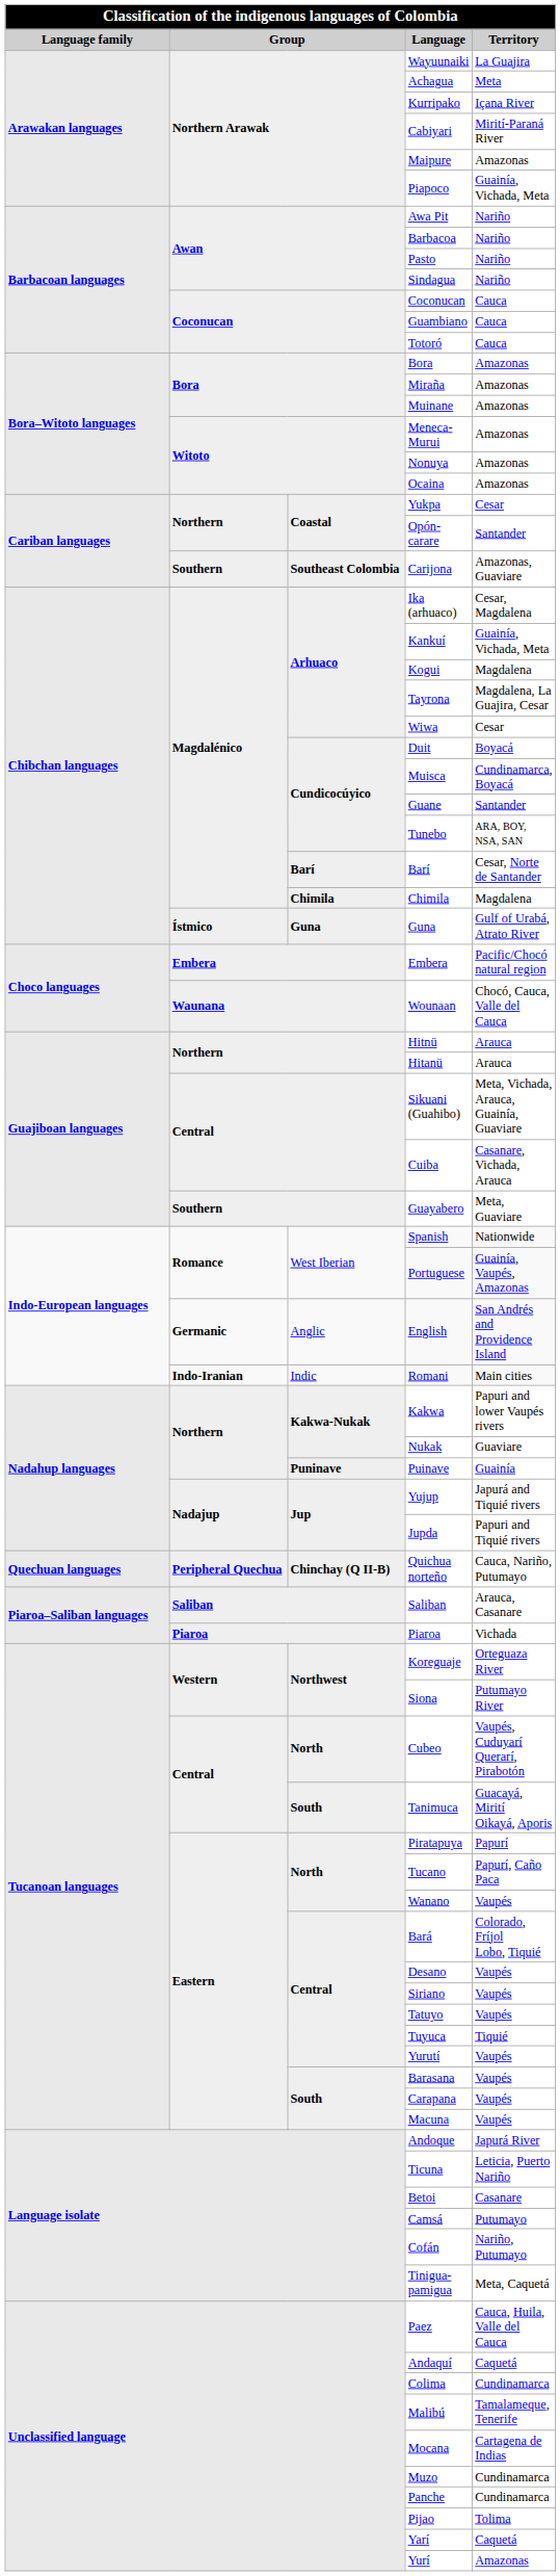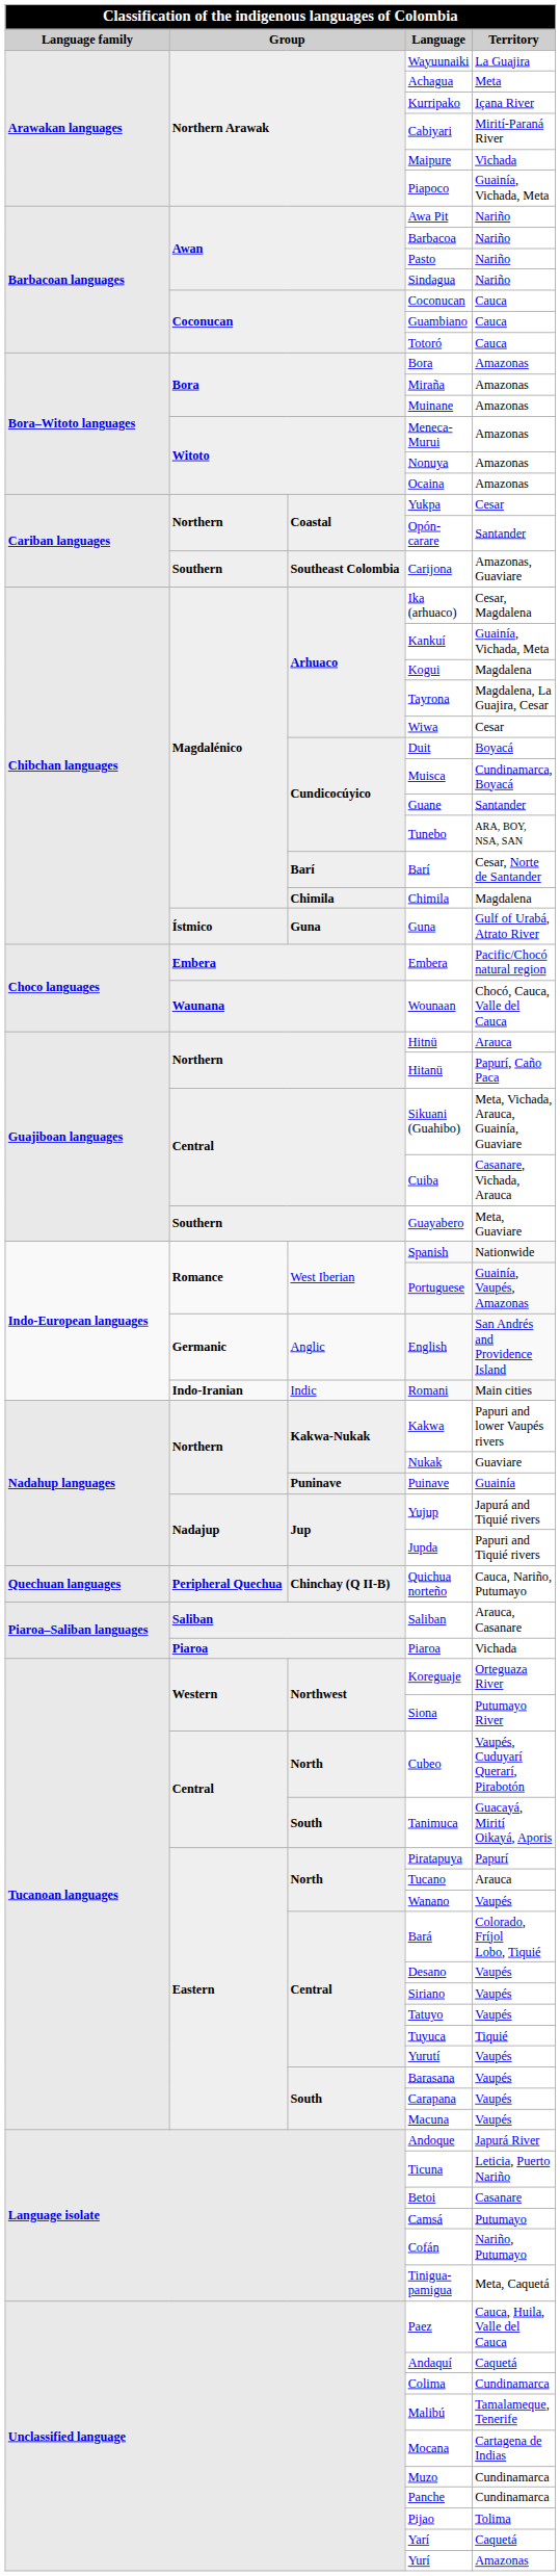 <table class="wikitable" width=100% style="float:center; margin: 0.5em 0.5em 0.5em 1em; padding: 0.5e text-align:left;clear:all; margin-left:3px; font-size:90%">
 <tr>
 <td colspan=6 style="background:#black; color:white; font-size:120%" align=center bgcolor="black"><strong>Classification of the indigenous languages of Colombia</strong></td>
 </tr>
 <tr>
 <td style="background:#CFCFCF;" align=center width=30%><strong>Language family</strong></td>
 <td colspan="2" style="background:#CFCFCF;" align=center width=43%><strong>Group</strong></td>
 <td style="background:#CFCFCF;" align=center width=12%><strong>Language</strong></td>
 <td style="background:#CFCFCF;" align=center width=15%><strong>Territory</strong></td>
 </tr>
 <tr>
 <td rowspan=6 style="background:#e9e9e9;"><strong><a href='#'>Arawakan languages</a></strong><br></td>
 <td rowspan=6 colspan=2 style="background:#EFEFEF;" width=13%><strong>Northern Arawak</strong></td>
 <td style="background:white;"><a href='#'>Wayuunaiki</a></td>
 <td style="background:white;"><a href='#'>La Guajira</a></td>
 </tr>
 <tr>
 <td style="background:white;"><a href='#'>Achagua</a></td>
 <td style="background:white;"><a href='#'>Meta</a></td>
 </tr>
 <tr>
 <td style="background:white;"><a href='#'>Kurripako</a></td>
 <td style="background:white;"><a href='#'>Içana River</a></td>
 </tr>
 <tr>
 <td style="background:white;"><a href='#'>Cabiyari</a></td>
 <td style="background:white;"><a href='#'>Mirití-Paraná</a> River</td>
 </tr>
 <tr>
 <td style="background:white;"><a href='#'>Maipure</a> </td>
-<td style="background:white;">Amazonas</td>
+<td style="background:white;"><a href='#'>Vichada</a></td>
 </tr>
 <tr>
 <td style="background:white;"><a href='#'>Piapoco</a></td>
 <td style="background:white;"><a href='#'>Guainía</a>, Vichada, Meta</td>
 </tr>
 <tr>
 <td rowspan=7 style="background:#e9e9e9;"><strong><a href='#'>Barbacoan languages</a></strong><br></td>
 <td rowspan=4 colspan="2" style="background:#EFEFEF;"><strong><a href='#'>Awan</a></strong></td>
 <td style="background:white;"><a href='#'>Awa Pit</a></td>
 <td style="background:white;"><a href='#'>Nariño</a></td>
 </tr>
 <tr>
 <td style="background:white;"><a href='#'>Barbacoa</a>  </td>
 <td style="background:white;"><a href='#'>Nariño</a></td>
 </tr>
 <tr>
 <td style="background:white;"><a href='#'>Pasto</a>  </td>
 <td style="background:white;"><a href='#'>Nariño</a></td>
 </tr>
 <tr>
 <td style="background:white;"><a href='#'>Sindagua</a> </td>
 <td style="background:white;"><a href='#'>Nariño</a></td>
 </tr>
 <tr>
 <td rowspan=3 colspan=2 style="background:#EFEFEF;"><strong><a href='#'>Coconucan</a></strong></td>
 <td style="background:white;"><a href='#'>Coconucan</a> </td>
 <td style="background:white;"><a href='#'>Cauca</a></td>
 </tr>
 <tr>
 <td style="background:white;"><a href='#'>Guambiano</a></td>
 <td style="background:white;"><a href='#'>Cauca</a></td>
 </tr>
 <tr>
 <td style="background:white;"><a href='#'>Totoró</a></td>
 <td style="background:white;"><a href='#'>Cauca</a></td>
 </tr>
 <tr>
 <td rowspan=6 style="background:#e9e9e9;"><strong><a href='#'>Bora–Witoto languages</a></strong><br></td>
 <td rowspan=3 colspan=2 style="background:#EFEFEF;"><strong><a href='#'>Bora</a></strong></td>
 <td style="background:white;"><a href='#'>Bora</a></td>
 <td style="background:white;"><a href='#'>Amazonas</a></td>
 </tr>
 <tr>
 <td style="background:white;"><a href='#'>Miraña</a></td>
 <td style="background:white;">Amazonas</td>
 </tr>
 <tr>
 <td style="background:white;"><a href='#'>Muinane</a></td>
 <td style="background:white;">Amazonas</td>
 </tr>
 <tr>
 <td rowspan=3 colspan=2 style="background:#EFEFEF;"><strong><a href='#'>Witoto</a></strong></td>
 <td style="background:white;"><a href='#'>Meneca-Murui</a></td>
 <td style="background:white;">Amazonas</td>
 </tr>
 <tr>
 <td style="background:white;"><a href='#'>Nonuya</a></td>
 <td style="background:white;">Amazonas</td>
 </tr>
 <tr>
 <td style="background:white;"><a href='#'>Ocaina</a></td>
 <td style="background:white;">Amazonas</td>
 </tr>
 <tr>
 <td rowspan=3 style="background:#e9e9e9;"><strong><a href='#'>Cariban languages</a></strong><br></td>
 <td rowspan=2 style="background:#EFEFEF;"><strong>Northern</strong></td>
 <td rowspan=2 style="background:#EFEFEF;"><strong>Coastal</strong></td>
 <td style="background:white;"><a href='#'>Yukpa</a></td>
 <td style="background:white;"><a href='#'>Cesar</a></td>
 </tr>
 <tr>
 <td style="background:white;"><a href='#'>Opón-carare</a> </td>
 <td style="background:white;"><a href='#'>Santander</a></td>
 </tr>
 <tr>
 <td rowspan=1 style="background:#EFEFEF;"><strong>Southern</strong></td>
 <td rowspan=1 style="background:#EFEFEF;"><strong>Southeast Colombia</strong></td>
 <td style="background:white;"><a href='#'>Carijona</a></td>
 <td style="background:white;">Amazonas, Guaviare</td>
 </tr>
 <tr>
 <td rowspan=12 style="background:#e9e9e9;"><strong><a href='#'>Chibchan languages</a></strong></td>
 <td rowspan=11 style="background:#EFEFEF;"><strong>Magdalénico</strong></td>
 <td rowspan=5 style="background:#EFEFEF;"><strong><a href='#'>Arhuaco</a></strong></td>
 <td style="background:white;"><a href='#'>Ika</a> (arhuaco)</td>
 <td style="background:white;">Cesar, Magdalena</td>
 </tr>
 <tr>
 <td style="background:white;"><a href='#'>Kankuí</a> </td>
 <td style="background:white;"><a href='#'>Guainía</a>, Vichada, Meta</td>
 </tr>
 <tr>
 <td style="background:white;"><a href='#'>Kogui</a></td>
 <td style="background:white;">Magdalena</td>
 </tr>
 <tr>
 <td style="background:white;"><a href='#'>Tayrona</a></td>
 <td style="background:white;">Magdalena, La Guajira, Cesar</td>
 </tr>
 <tr>
 <td style="background:white;"><a href='#'>Wiwa</a></td>
 <td style="background:white;">Cesar</td>
 </tr>
 <tr>
 <td rowspan=4 style="background:#EFEFEF;"><strong>Cundicocúyico</strong></td>
 <td style="background:white;"><a href='#'>Duit</a> </td>
 <td style="background:white;"><a href='#'>Boyacá</a></td>
 </tr>
 <tr>
 <td style="background:white;"><a href='#'>Muisca</a> </td>
 <td style="background:white;"><a href='#'>Cundinamarca</a>, <a href='#'>Boyacá</a></td>
 </tr>
 <tr>
 <td style="background:white;"><a href='#'>Guane</a> </td>
 <td style="background:white;"><a href='#'>Santander</a></td>
 </tr>
 <tr>
 <td style="background:white;"><a href='#'>Tunebo</a></td>
 <td style="background:white;"><small>ARA, BOY, NSA, SAN</small></td>
 </tr>
 <tr>
 <td style="background:#EFEFEF;"><strong>Barí</strong></td>
 <td style="background:white;"><a href='#'>Barí</a></td>
 <td style="background:white;">Cesar, <a href='#'>Norte de Santander</a></td>
 </tr>
 <tr>
 <td style="background:#EFEFEF;"><strong>Chimila</strong></td>
 <td style="background:white;"><a href='#'>Chimila</a></td>
 <td style="background:white;">Magdalena</td>
 </tr>
 <tr>
 <td rowspan=1 style="background:#EFEFEF;"><strong>Ístmico</strong></td>
 <td rowspan=1 style="background:#EFEFEF;"><strong>Guna</strong></td>
 <td style="background:white;"><a href='#'>Guna</a></td>
 <td style="background:white;"><a href='#'>Gulf of Urabá</a>, <a href='#'>Atrato River</a></td>
 </tr>
 <tr>
 <td rowspan=2 style="background:#e9e9e9;"><strong><a href='#'>Choco languages</a></strong><br></td>
 <td colspan=2 style="background:#EFEFEF;"><strong><a href='#'>Embera</a></strong></td>
 <td style="background:white;"><a href='#'>Embera</a></td>
 <td style="background:white;"><a href='#'>Pacific/Chocó natural region</a></td>
 </tr>
 <tr>
 <td colspan=2 style="background:#EFEFEF;"><strong><a href='#'>Waunana</a></strong></td>
 <td style="background:white;"><a href='#'>Wounaan</a></td>
 <td style="background:white;">Chocó, Cauca, <a href='#'>Valle del Cauca</a></td>
 </tr>
 <tr>
 <td rowspan=5 style="background:#e9e9e9;"><strong><a href='#'>Guajiboan languages</a></strong><br></td>
 <td rowspan=2 colspan=2 style="background:#EFEFEF;"><strong>Northern</strong></td>
 <td style="background:white;"><a href='#'>Hitnü</a></td>
 <td style="background:white;"><a href='#'>Arauca</a></td>
 </tr>
 <tr>
 <td style="background:white;"><a href='#'>Hitanü</a></td>
-<td style="background:white;">Arauca</td>
+<td style="background:white;"><a href='#'>Papurí</a>, <a href='#'>Caño Paca</a></td>
 </tr>
 <tr>
 <td rowspan=2 colspan=2 style="background:#EFEFEF;"><strong>Central</strong></td>
 <td style="background:white;"><a href='#'>Sikuani</a> (Guahibo)</td>
 <td style="background:white;">Meta, Vichada, Arauca, Guainía, Guaviare</td>
 </tr>
 <tr>
 <td style="background:white;"><a href='#'>Cuiba</a></td>
 <td style="background:white;"><a href='#'>Casanare</a>, Vichada, Arauca</td>
 </tr>
 <tr>
 <td rowspan=1 colspan=2 style="background:#EFEFEF;"><strong>Southern</strong></td>
 <td style="background:white;"><a href='#'>Guayabero</a></td>
 <td style="background:white;">Meta, Guaviare</td>
 </tr>
 <tr>
 <td rowspan="4"><strong><a href='#'>Indo-European languages</a></strong></td>
 <td rowspan="2"><strong>Romance</strong></td>
 <td rowspan="2"><a href='#'>West Iberian</a></td>
 <td><a href='#'>Spanish</a></td>
 <td>Nationwide</td>
 </tr>
 <tr>
 <td><a href='#'>Portuguese</a></td>
 <td><a href='#'>Guainía</a>, <a href='#'>Vaupés</a>, <a href='#'>Amazonas</a></td>
 </tr>
 <tr>
 <td><strong>Germanic</strong></td>
 <td><a href='#'>Anglic</a></td>
 <td><a href='#'>English</a></td>
 <td><a href='#'>San Andrés and Providence Island</a></td>
 </tr>
 <tr>
 <td><strong>Indo-Iranian</strong></td>
 <td><a href='#'>Indic</a></td>
 <td><a href='#'>Romani</a></td>
 <td>Main cities</td>
 </tr>
 <tr>
 <td rowspan=5 style="background:#e9e9e9;"><strong><a href='#'>Nadahup languages</a></strong><br></td>
 <td rowspan=3 style="background:#EFEFEF;"><strong>Northern</strong></td>
 <td rowspan=2 style="background:#EFEFEF;"><strong>Kakwa-Nukak</strong></td>
 <td style="background:white;"><a href='#'>Kakwa</a></td>
 <td style="background:white;">Papuri and lower Vaupés rivers</td>
 </tr>
 <tr>
 <td style="background:white;"><a href='#'>Nukak</a></td>
 <td style="background:white;">Guaviare</td>
 </tr>
 <tr>
 <td rowspan=1 style="background:#EFEFEF;"><strong>Puninave</strong></td>
 <td style="background:white;"><a href='#'>Puinave</a></td>
 <td style="background:white;"><a href='#'>Guainía</a></td>
 </tr>
 <tr>
 <td rowspan=2 style="background:#EFEFEF;"><strong>Nadajup</strong></td>
 <td rowspan=2 style="background:#EFEFEF;"><strong>Jup</strong></td>
 <td style="background:white;"><a href='#'>Yujup</a></td>
 <td style="background:white;">Japurá and Tiquié rivers</td>
 </tr>
 <tr>
 <td style="background:white;"><a href='#'>Jupda</a></td>
 <td style="background:white;">Papuri and Tiquié rivers</td>
 </tr>
 <tr>
 <td rowspan=1 style="background:#e9e9e9;"><strong><a href='#'>Quechuan languages</a></strong><br></td>
 <td rowspan=1 colspan=1 style="background:#EFEFEF;"><strong><a href='#'>Peripheral Quechua</a></strong></td>
 <td rowspan=1 colspan=1 style="background:#EFEFEF;"><strong>Chinchay (Q II-B)</strong></td>
 <td style="background:white;"><a href='#'>Quichua norteño</a></td>
 <td style="background:white;">Cauca, Nariño, Putumayo</td>
 </tr>
 <tr>
 <td rowspan=2 style="background:#e9e9e9;"><strong><a href='#'>Piaroa–Saliban languages</a></strong><br></td>
 <td colspan=2 style="background:#EFEFEF;"><strong><a href='#'>Saliban</a></strong></td>
 <td style="background:white;"><a href='#'>Saliban</a></td>
 <td style="background:white;">Arauca, Casanare</td>
 </tr>
 <tr>
 <td colspan=2 style="background:#EFEFEF;"><strong><a href='#'>Piaroa</a></strong></td>
 <td style="background:white;"><a href='#'>Piaroa</a></td>
 <td style="background:white;">Vichada</td>
 </tr>
 <tr>
 <td rowspan=16 style="background:#e9e9e9;"><strong><a href='#'>Tucanoan languages</a></strong><br></td>
 <td rowspan=2 style="background:#EFEFEF;"><strong>Western</strong></td>
 <td rowspan=2 style="background:#EFEFEF;"><strong>Northwest </strong></td>
 <td style="background:white;"><a href='#'>Koreguaje</a></td>
 <td style="background:white;"><a href='#'>Orteguaza River</a></td>
 </tr>
 <tr>
 <td style="background:white;"><a href='#'>Siona</a></td>
 <td style="background:white;"><a href='#'>Putumayo River</a></td>
 </tr>
 <tr>
 <td rowspan=2 style="background:#EFEFEF;"><strong>Central</strong></td>
 <td rowspan=1 style="background:#EFEFEF;"><strong>North</strong></td>
 <td style="background:white;"><a href='#'>Cubeo</a></td>
 <td style="background:white;"><a href='#'>Vaupés</a>, <a href='#'>Cuduyarí</a><br> <a href='#'>Querarí</a>, <a href='#'>Pirabotón</a></td>
 </tr>
 <tr>
 <td rowspan=1 style="background:#EFEFEF;"><strong>South</strong></td>
 <td style="background:white;"><a href='#'>Tanimuca</a></td>
 <td style="background:white;"><a href='#'>Guacayá</a>, <a href='#'>Mirití</a><br> <a href='#'>Oikayá</a>, <a href='#'>Aporis</a></td>
 </tr>
 <tr>
 <td rowspan=12 style="background:#EFEFEF;"><strong>Eastern</strong></td>
 <td rowspan=3 style="background:#EFEFEF;"><strong>North</strong></td>
 <td style="background:white;"><a href='#'>Piratapuya</a></td>
 <td style="background:white;"><a href='#'>Papurí</a></td>
 </tr>
 <tr>
 <td style="background:white;"><a href='#'>Tucano</a></td>
-<td style="background:white;"><a href='#'>Papurí</a>, <a href='#'>Caño Paca</a></td>
+<td style="background:white;">Arauca</td>
 </tr>
 <tr>
 <td style="background:white;"><a href='#'>Wanano</a></td>
 <td style="background:white;"><a href='#'>Vaupés</a></td>
 </tr>
 <tr>
 <td rowspan=6 style="background:#EFEFEF;"><strong>Central</strong></td>
 <td style="background:white;"><a href='#'>Bará</a></td>
 <td style="background:white;"><a href='#'>Colorado</a>, <a href='#'>Fríjol</a><br> <a href='#'>Lobo</a>, <a href='#'>Tiquié</a></td>
 </tr>
 <tr>
 <td style="background:white;"><a href='#'>Desano</a></td>
 <td style="background:white;"><a href='#'>Vaupés</a></td>
 </tr>
 <tr>
 <td style="background:white;"><a href='#'>Siriano</a></td>
 <td style="background:white;"><a href='#'>Vaupés</a></td>
 </tr>
 <tr>
 <td style="background:white;"><a href='#'>Tatuyo</a></td>
 <td style="background:white;"><a href='#'>Vaupés</a></td>
 </tr>
 <tr>
 <td style="background:white;"><a href='#'>Tuyuca</a></td>
 <td style="background:white;"><a href='#'>Tiquié</a></td>
 </tr>
 <tr>
 <td style="background:white;"><a href='#'>Yurutí</a></td>
 <td style="background:white;"><a href='#'>Vaupés</a></td>
 </tr>
 <tr>
 <td rowspan=3 style="background:#EFEFEF;"><strong>South</strong></td>
 <td style="background:white;"><a href='#'>Barasana</a></td>
 <td style="background:white;"><a href='#'>Vaupés</a></td>
 </tr>
 <tr>
 <td style="background:white;"><a href='#'>Carapana</a></td>
 <td style="background:white;"><a href='#'>Vaupés</a></td>
 </tr>
 <tr>
 <td style="background:white;"><a href='#'>Macuna</a></td>
 <td style="background:white;"><a href='#'>Vaupés</a></td>
 </tr>
 <tr>
 <td rowspan=6 colspan=3 style="background:#e9e9e9;"><strong><a href='#'>Language isolate</a></strong><br></td>
 <td style="background:white;"><a href='#'>Andoque</a></td>
 <td style="background:white;"><a href='#'>Japurá River</a></td>
 </tr>
 <tr>
 <td style="background:white;"><a href='#'>Ticuna</a></td>
 <td style="background:white;"><a href='#'>Leticia</a>, <a href='#'>Puerto Nariño</a></td>
 </tr>
 <tr>
 <td style="background:white;"><a href='#'>Betoi</a> </td>
 <td style="background:white;"><a href='#'>Casanare</a></td>
 </tr>
 <tr>
 <td style="background:white;"><a href='#'>Camsá</a></td>
 <td style="background:white;"><a href='#'>Putumayo</a></td>
 </tr>
 <tr>
 <td style="background:white;"><a href='#'>Cofán</a></td>
 <td style="background:white;"><a href='#'>Nariño</a>, <a href='#'>Putumayo</a></td>
 </tr>
 <tr>
 <td style="background:white;"><a href='#'>Tinigua-pamigua</a> </td>
 <td style="background:white;">Meta, Caquetá</td>
 </tr>
 <tr>
 <td rowspan=10 colspan=3 style="background:#e9e9e9;"><strong><a href='#'>Unclassified language</a></strong><br></td>
 <td style="background:white;"><a href='#'>Paez</a></td>
 <td style="background:white;"><a href='#'>Cauca</a>, <a href='#'>Huila</a>, <a href='#'>Valle del Cauca</a></td>
 </tr>
 <tr>
 <td style="background:white;"><a href='#'>Andaquí</a> </td>
 <td style="background:white;"><a href='#'>Caquetá</a></td>
 </tr>
 <tr>
 <td style="background:white;"><a href='#'>Colima</a> </td>
 <td style="background:white;"><a href='#'>Cundinamarca</a></td>
 </tr>
 <tr>
 <td style="background:white;"><a href='#'>Malibú</a> </td>
 <td style="background:white;"><a href='#'>Tamalameque</a>, <a href='#'>Tenerife</a></td>
 </tr>
 <tr>
 <td style="background:white;"><a href='#'>Mocana</a>  </td>
 <td style="background:white;"><a href='#'>Cartagena de Indias</a></td>
 </tr>
 <tr>
 <td style="background:white;"><a href='#'>Muzo</a> </td>
 <td style="background:white;">Cundinamarca</td>
 </tr>
 <tr>
 <td style="background:white;"><a href='#'>Panche</a>  </td>
 <td style="background:white;">Cundinamarca</td>
 </tr>
 <tr>
 <td style="background:white;"><a href='#'>Pijao</a></td>
 <td style="background:white;"><a href='#'>Tolima</a></td>
 </tr>
 <tr>
 <td style="background:white;"><a href='#'>Yarí</a></td>
 <td style="background:white;"><a href='#'>Caquetá</a></td>
 </tr>
 <tr>
 <td style="background:white;"><a href='#'>Yurí</a></td>
 <td style="background:white;"><a href='#'>Amazonas</a></td>
 </tr>
 </table>
